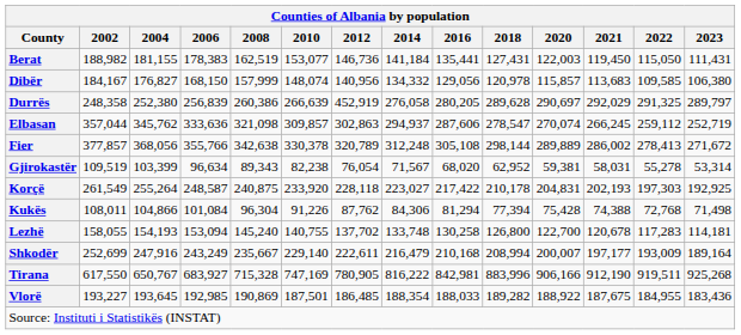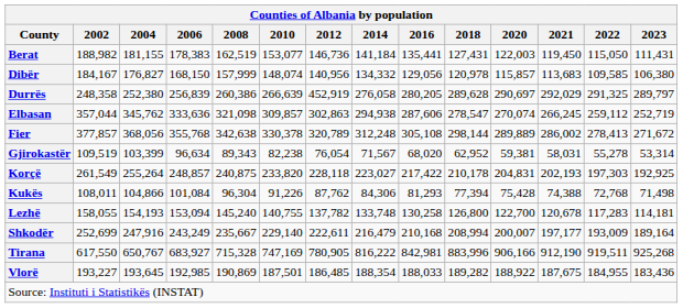 <table class="wikitable sortable" style="margin: 1em auto 1em auto;">
 <tr>
 <th colspan=20><a href='#'>Counties of Albania</a> by population</th>
 </tr>
 <tr>
 <th data-sort-type="text">County</th>
 <th data-sort-type="number">2002</th>
 <th data-sort-type="number">2004</th>
 <th data-sort-type="number">2006</th>
 <th data-sort-type="number">2008</th>
 <th data-sort-type="number">2010</th>
 <th data-sort-type="number">2012</th>
 <th data-sort-type="number">2014</th>
 <th data-sort-type="number">2016</th>
 <th data-sort-type="number">2018</th>
 <th data-sort-type="number">2020</th>
 <th data-sort-type="number">2021</th>
 <th data-sort-type="number">2022</th>
 <th data-sort-type="number">2023</th>
 </tr>
 <tr>
 <th scope="row" style=text-align:left><a href='#'>Berat</a></th>
 <td align=right>188,982</td>
 <td align=right>181,155</td>
 <td align=right>178,383</td>
 <td align=right>162,519</td>
 <td align=right>153,077</td>
 <td align=right>146,736</td>
 <td align=right>141,184</td>
 <td align=right>135,441</td>
 <td align=right>127,431</td>
 <td align=right>122,003</td>
 <td align=right>119,450</td>
 <td align=right>115,050</td>
 <td align=right>111,431</td>
 </tr>
 <tr>
 <th scope="row" style=text-align:left><a href='#'>Dibër</a></th>
 <td align=right>184,167</td>
 <td align=right>176,827</td>
 <td align=right>168,150</td>
 <td align=right>157,999</td>
 <td align=right>148,074</td>
 <td align=right>140,956</td>
 <td align=right>134,332</td>
 <td align=right>129,056</td>
 <td align=right>120,978</td>
 <td align=right>115,857</td>
 <td align=right>113,683</td>
 <td align=right>109,585</td>
 <td align=right>106,380</td>
 </tr>
 <tr>
 <th scope="row" style=text-align:left><a href='#'>Durrës</a></th>
 <td align=right>248,358</td>
 <td align=right>252,380</td>
 <td align=right>256,839</td>
 <td align=right>260,386</td>
 <td align=right>266,639</td>
 <td align=right>452,919</td>
 <td align=right>276,058</td>
 <td align=right>280,205</td>
 <td align=right>289,628</td>
 <td align=right>290,697</td>
 <td align=right>292,029</td>
 <td align=right>291,325</td>
 <td align=right>289,797</td>
 </tr>
 <tr>
 <th scope="row" style=text-align:left><a href='#'>Elbasan</a></th>
 <td align=right>357,044</td>
 <td align=right>345,762</td>
 <td align=right>333,636</td>
 <td align=right>321,098</td>
 <td align=right>309,857</td>
 <td align=right>302,863</td>
-<td align=right>294,937</td>
+<td align=right>294,938</td>
 <td align=right>287,606</td>
 <td align=right>278,547</td>
 <td align=right>270,074</td>
 <td align=right>266,245</td>
 <td align=right>259,112</td>
 <td align=right>252,719</td>
 </tr>
 <tr>
 <th scope="row" style=text-align:left><a href='#'>Fier</a></th>
 <td align=right>377,857</td>
 <td align=right>368,056</td>
-<td align=right>355,766</td>
+<td align=right>355,768</td>
 <td align=right>342,638</td>
 <td align=right>330,378</td>
 <td align=right>320,789</td>
 <td align=right>312,248</td>
 <td align=right>305,108</td>
 <td align=right>298,144</td>
 <td align=right>289,889</td>
 <td align=right>286,002</td>
 <td align=right>278,413</td>
 <td align=right>271,672</td>
 </tr>
 <tr>
 <th scope="row" style=text-align:left><a href='#'>Gjirokastër</a></th>
 <td align=right>109,519</td>
 <td align=right>103,399</td>
 <td align=right>96,634</td>
 <td align=right>89,343</td>
 <td align=right>82,238</td>
 <td align=right>76,054</td>
 <td align=right>71,567</td>
 <td align=right>68,020</td>
 <td align=right>62,952</td>
 <td align=right>59,381</td>
 <td align=right>58,031</td>
 <td align=right>55,278</td>
 <td align=right>53,314</td>
 </tr>
 <tr>
 <th scope="row" style=text-align:left><a href='#'>Korçë</a></th>
 <td align=right>261,549</td>
 <td align=right>255,264</td>
-<td align=right>248,587</td>
+<td align=right>248,857</td>
 <td align=right>240,875</td>
-<td align=right>233,920</td>
+<td align=right>233,820</td>
 <td align=right>228,118</td>
 <td align=right>223,027</td>
 <td align=right>217,422</td>
 <td align=right>210,178</td>
 <td align=right>204,831</td>
 <td align=right>202,193</td>
 <td align=right>197,303</td>
 <td align=right>192,925</td>
 </tr>
 <tr>
 <th scope="row" style=text-align:left><a href='#'>Kukës</a></th>
 <td align=right>108,011</td>
 <td align=right>104,866</td>
 <td align=right>101,084</td>
 <td align=right>96,304</td>
 <td align=right>91,226</td>
 <td align=right>87,762</td>
 <td align=right>84,306</td>
-<td align=right>81,294</td>
+<td align=right>81,293</td>
 <td align=right>77,394</td>
 <td align=right>75,428</td>
 <td align=right>74,388</td>
 <td align=right>72,768</td>
 <td align=right>71,498</td>
 </tr>
 <tr>
 <th scope="row" style=text-align:left><a href='#'>Lezhë</a></th>
 <td align=right>158,055</td>
 <td align=right>154,193</td>
 <td align=right>153,094</td>
 <td align=right>145,240</td>
 <td align=right>140,755</td>
-<td align=right>137,702</td>
+<td align=right>137,782</td>
 <td align=right>133,748</td>
 <td align=right>130,258</td>
 <td align=right>126,800</td>
 <td align=right>122,700</td>
 <td align=right>120,678</td>
 <td align=right>117,283</td>
 <td align=right>114,181</td>
 </tr>
 <tr>
 <th scope="row" style=text-align:left><a href='#'>Shkodër</a></th>
 <td align=right>252,699</td>
 <td align=right>247,916</td>
 <td align=right>243,249</td>
 <td align=right>235,667</td>
 <td align=right>229,140</td>
 <td align=right>222,611</td>
 <td align=right>216,479</td>
 <td align=right>210,168</td>
 <td align=right>208,994</td>
 <td align=right>200,007</td>
 <td align=right>197,177</td>
 <td align=right>193,009</td>
 <td align=right>189,164</td>
 </tr>
 <tr>
 <th scope="row" style=text-align:left><a href='#'>Tirana</a></th>
 <td align=right>617,550</td>
 <td align=right>650,767</td>
 <td align=right>683,927</td>
 <td align=right>715,328</td>
 <td align=right>747,169</td>
 <td align=right>780,905</td>
 <td align=right>816,222</td>
 <td align=right>842,981</td>
 <td align=right>883,996</td>
 <td align=right>906,166</td>
 <td align=right>912,190</td>
 <td align=right>919,511</td>
 <td align=right>925,268</td>
 </tr>
 <tr>
 <th scope="row" style=text-align:left><a href='#'>Vlorë</a></th>
 <td align=right>193,227</td>
 <td align=right>193,645</td>
 <td align=right>192,985</td>
 <td align=right>190,869</td>
 <td align=right>187,501</td>
 <td align=right>186,485</td>
 <td align=right>188,354</td>
 <td align=right>188,033</td>
 <td align=right>189,282</td>
 <td align=right>188,922</td>
 <td align=right>187,675</td>
 <td align=right>184,955</td>
 <td align=right>183,436</td>
 </tr>
 <tr class="sortbottom">
 <td colspan=20 align="left">Source: <a href='#'>Instituti i Statistikës</a> (INSTAT)</td>
 </tr>
 </table>
